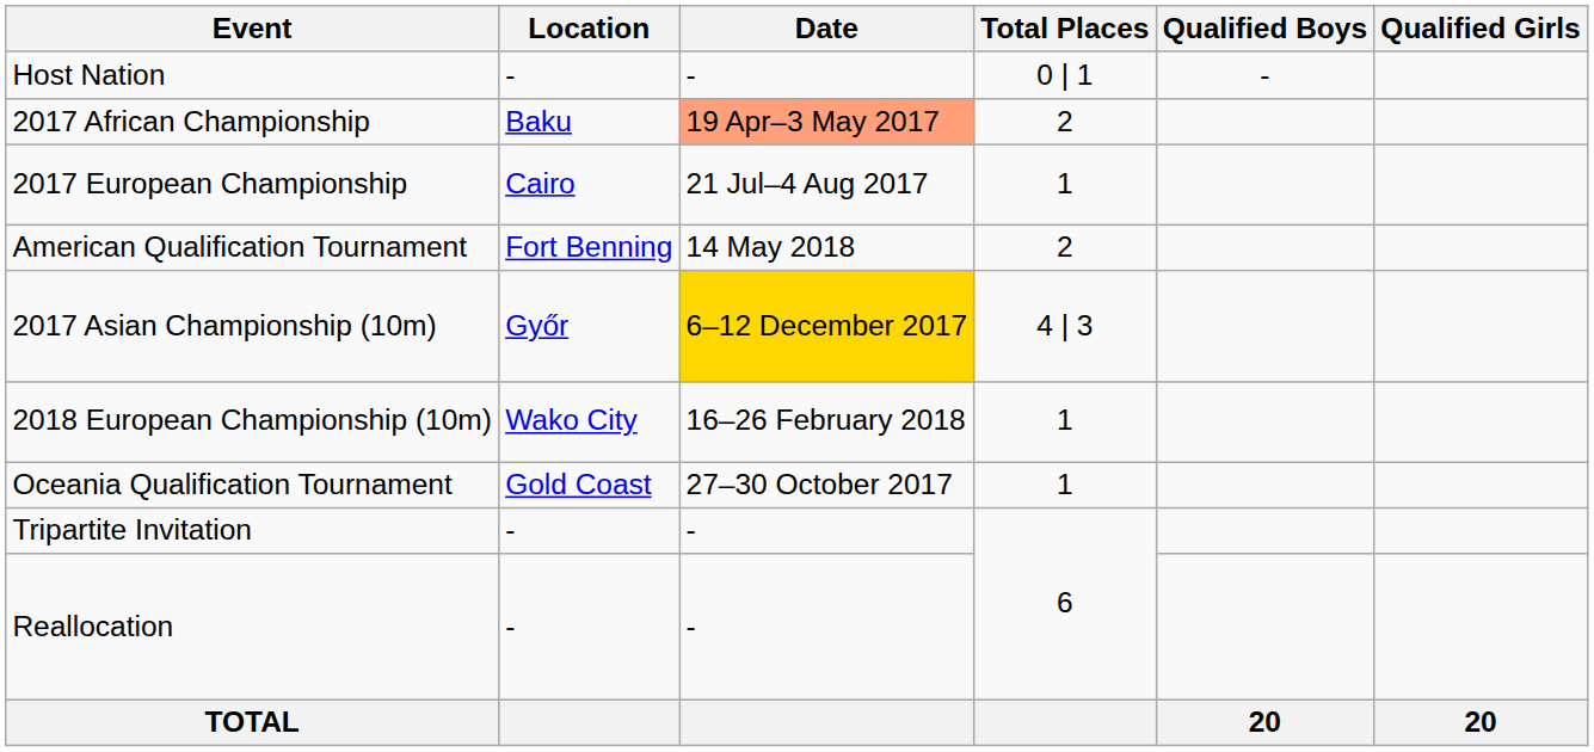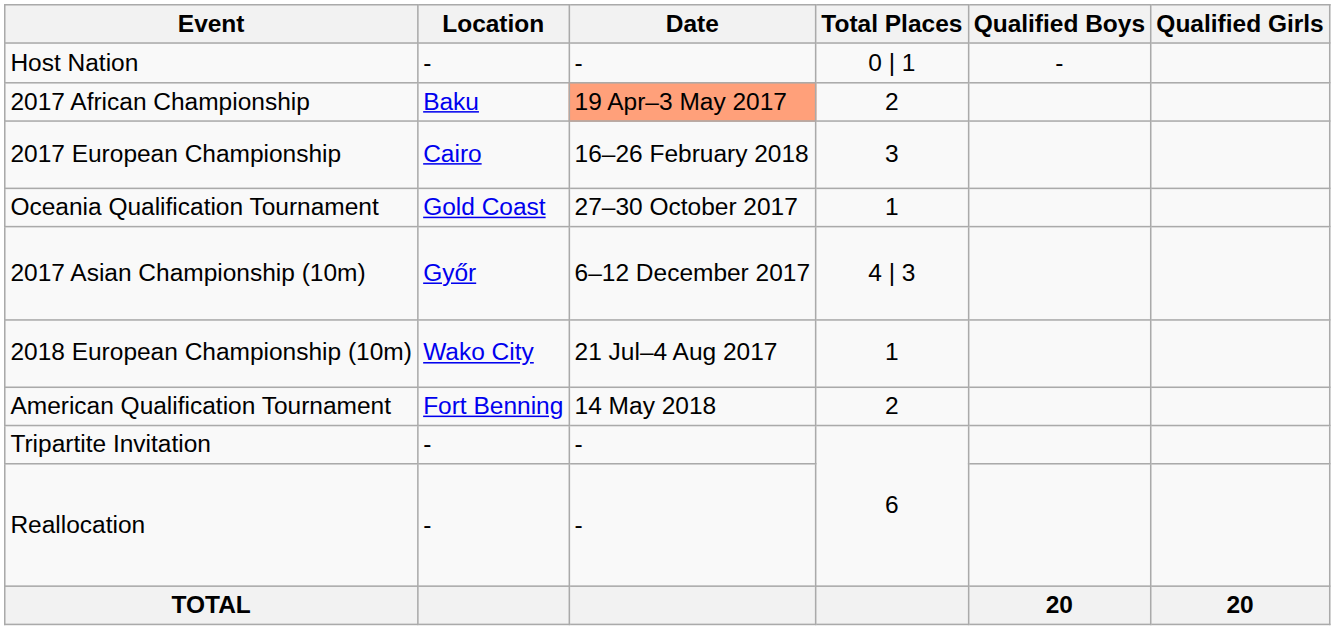 <table class="wikitable">
 <tr>
 <th>Event</th>
 <th>Location</th>
 <th>Date</th>
 <th>Total Places</th>
 <th>Qualified Boys</th>
 <th>Qualified Girls</th>
 </tr>
 <tr>
 <td>Host Nation</td>
 <td>-</td>
 <td>-</td>
 <td align="center">0 | 1</td>
 <td align=center>-</td>
 <td></td>
 </tr>
 <tr>
 <td>2017 African Championship</td>
 <td> <a href='#'>Baku</a></td>
 <td style="background: lightsalmon;">19 Apr–3 May 2017</td>
 <td align="center">2</td>
 <td></td>
 <td></td>
 </tr>
 <tr>
 <td>2017 European Championship</td>
 <td> <a href='#'>Cairo</a></td>
+<td>16–26 February 2018</td>
+<td align="center">3</td>
+<td><br><br></td>
+<td><br><br></td>
+</tr>
+<tr>
+<td>Oceania Qualification Tournament</td>
+<td> <a href='#'>Gold Coast</a></td>
+<td>27–30 October 2017</td>
+<td align="center">1</td>
+<td></td>
+<td></td>
+</tr>
+<tr>
+<td>2017 Asian Championship (10m)</td>
+<td> <a href='#'>Győr</a></td>
+<td>6–12 December 2017</td>
+<td align="center">4 | 3</td>
+<td><br><br><br></td>
+<td valign=top><br><br></td>
+</tr>
+<tr>
+<td>2018 European Championship (10m)</td>
+<td> <a href='#'>Wako City</a></td>
 <td>21 Jul–4 Aug 2017</td>
 <td align="center">1</td>
 <td><br><br></td>
 <td><br><br></td>
 </tr>
 <tr>
 <td>American Qualification Tournament</td>
 <td> <a href='#'>Fort Benning</a></td>
 <td>14 May 2018</td>
 <td align="center">2</td>
 <td><br></td>
 <td><br></td>
-</tr>
-<tr>
-<td>2017 Asian Championship (10m)</td>
-<td> <a href='#'>Győr</a></td>
-<td style="background: gold;">6–12 December 2017</td>
-<td align="center">4 | 3</td>
-<td><br><br><br></td>
-<td valign=top><br><br></td>
-</tr>
-<tr>
-<td>2018 European Championship (10m)</td>
-<td> <a href='#'>Wako City</a></td>
-<td>16–26 February 2018</td>
-<td align="center">1</td>
-<td><br><br></td>
-<td><br><br></td>
-</tr>
-<tr>
-<td>Oceania Qualification Tournament</td>
-<td> <a href='#'>Gold Coast</a></td>
-<td>27–30 October 2017</td>
-<td align="center">1</td>
-<td></td>
-<td></td>
 </tr>
 <tr>
 <td>Tripartite Invitation</td>
 <td>-</td>
 <td>-</td>
 <td align="center" rowspan=2>6</td>
 <td valign=top></td>
 <td><br></td>
 </tr>
 <tr>
 <td>Reallocation</td>
 <td>-</td>
 <td>-</td>
 <td><br><br><br><br></td>
 <td><br><br><br></td>
 </tr>
 <tr>
 <th>TOTAL</th>
 <th></th>
 <th></th>
 <th></th>
 <th>20</th>
 <th>20</th>
 </tr>
 </table>
